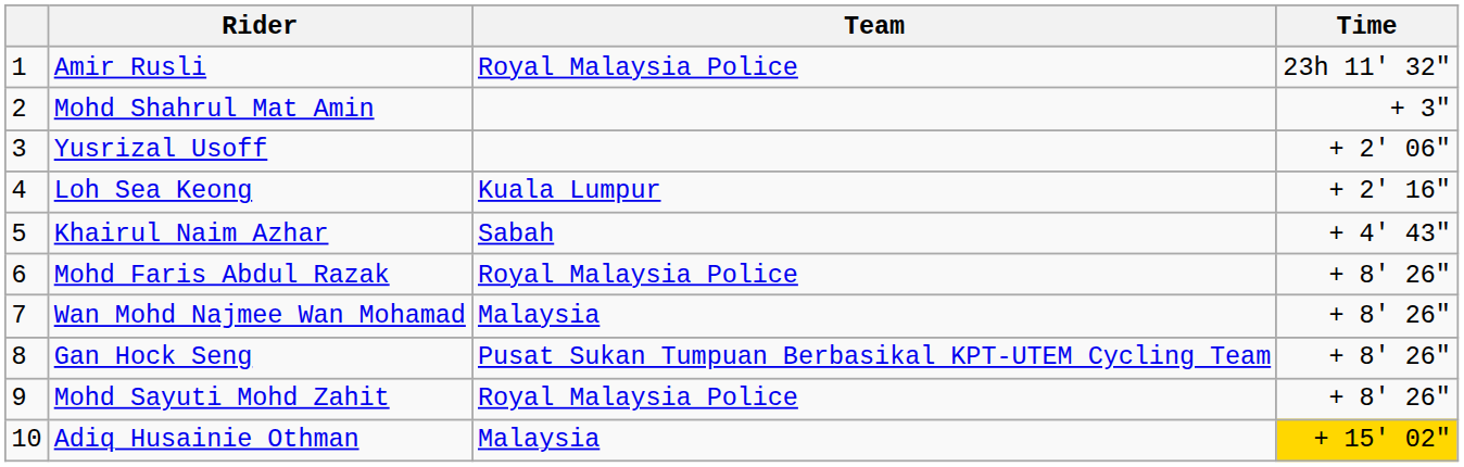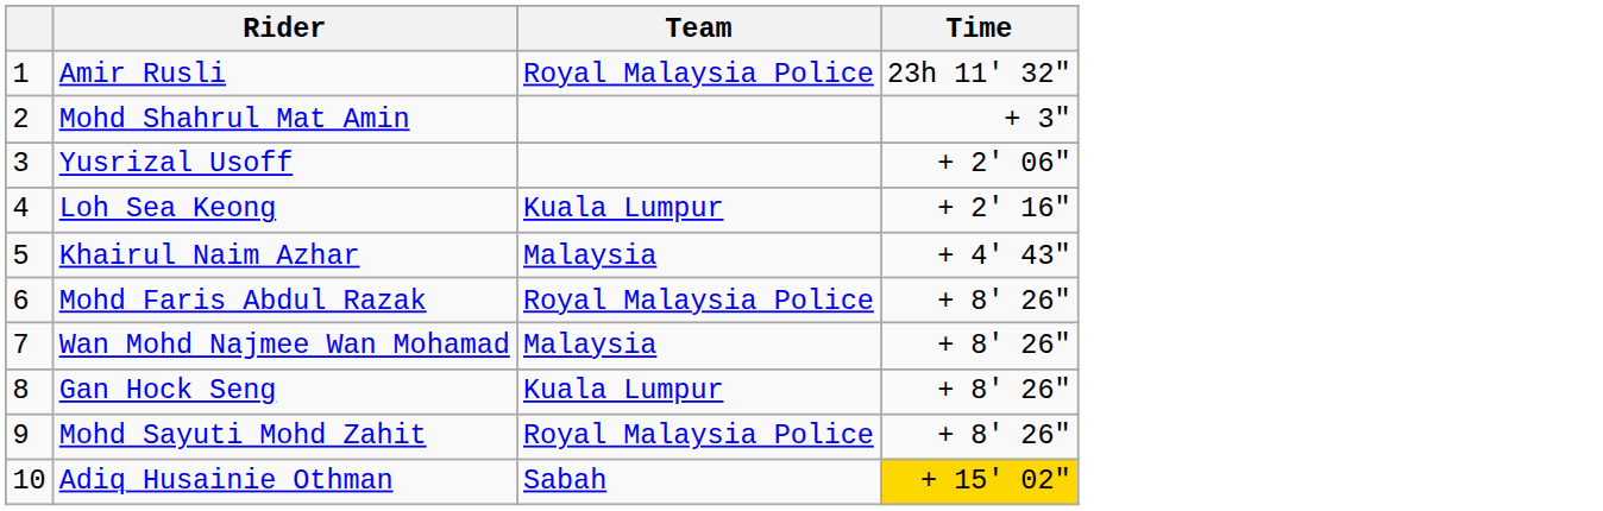 <table class=wikitable>
 <tr>
 <th></th>
 <th>Rider</th>
 <th>Team</th>
 <th>Time</th>
 </tr>
 <tr>
 <td>1</td>
 <td> <a href='#'>Amir Rusli</a> </td>
 <td><a href='#'>Royal Malaysia Police</a></td>
 <td align=right>23h 11' 32"</td>
 </tr>
 <tr>
 <td>2</td>
 <td> <a href='#'>Mohd Shahrul Mat Amin</a></td>
 <td></td>
 <td align=right>+ 3"</td>
 </tr>
 <tr>
 <td>3</td>
 <td> <a href='#'>Yusrizal Usoff</a></td>
 <td></td>
 <td align=right>+ 2' 06"</td>
 </tr>
 <tr>
 <td>4</td>
 <td> <a href='#'>Loh Sea Keong</a></td>
 <td><a href='#'>Kuala Lumpur</a></td>
 <td align=right>+ 2' 16"</td>
 </tr>
 <tr>
 <td>5</td>
 <td> <a href='#'>Khairul Naim Azhar</a></td>
-<td><a href='#'>Sabah</a></td>
+<td><a href='#'>Malaysia</a></td>
 <td align=right>+ 4' 43"</td>
 </tr>
 <tr>
 <td>6</td>
 <td> <a href='#'>Mohd Faris Abdul Razak</a></td>
 <td><a href='#'>Royal Malaysia Police</a></td>
 <td align=right>+ 8' 26"</td>
 </tr>
 <tr>
 <td>7</td>
 <td> <a href='#'>Wan Mohd Najmee Wan Mohamad</a></td>
 <td><a href='#'>Malaysia</a></td>
 <td align=right>+ 8' 26"</td>
 </tr>
 <tr>
 <td>8</td>
 <td> <a href='#'>Gan Hock Seng</a></td>
-<td><a href='#'>Pusat Sukan Tumpuan Berbasikal KPT-UTEM Cycling Team</a></td>
+<td><a href='#'>Kuala Lumpur</a></td>
 <td align=right>+ 8' 26"</td>
 </tr>
 <tr>
 <td>9</td>
 <td> <a href='#'>Mohd Sayuti Mohd Zahit</a></td>
 <td><a href='#'>Royal Malaysia Police</a></td>
 <td align=right>+ 8' 26"</td>
 </tr>
 <tr>
 <td>10</td>
 <td> <a href='#'>Adiq Husainie Othman</a></td>
-<td><a href='#'>Malaysia</a></td>
+<td><a href='#'>Sabah</a></td>
 <td align=right style="background: gold;">+ 15' 02"</td>
 </tr>
 </table>
